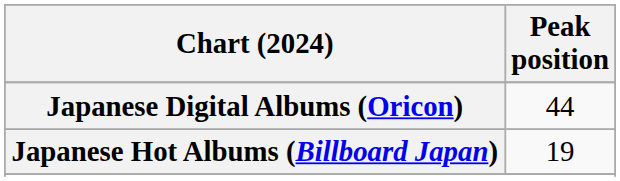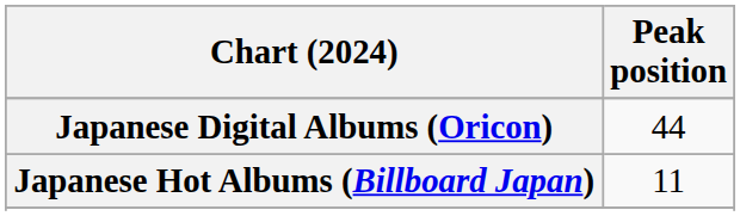 <table class="wikitable sortable plainrowheaders" style="text-align:center">
 <tr>
 <th scope="col">Chart (2024)</th>
 <th scope="col">Peak<br>position</th>
 </tr>
 <tr>
 </tr>
 <tr>
 </tr>
 <tr>
 </tr>
 <tr>
 <th scope="row">Japanese Digital Albums (<a href='#'>Oricon</a>)</th>
 <td>44</td>
 </tr>
 <tr>
 <th scope="row">Japanese Hot Albums (<em><a href='#'>Billboard Japan</a></em>)</th>
-<td>19</td>
+<td>11</td>
 </tr>
 <tr>
 </tr>
 <tr>
 </tr>
 <tr>
 </tr>
 <tr>
 </tr>
 <tr>
 </tr>
 </table>
